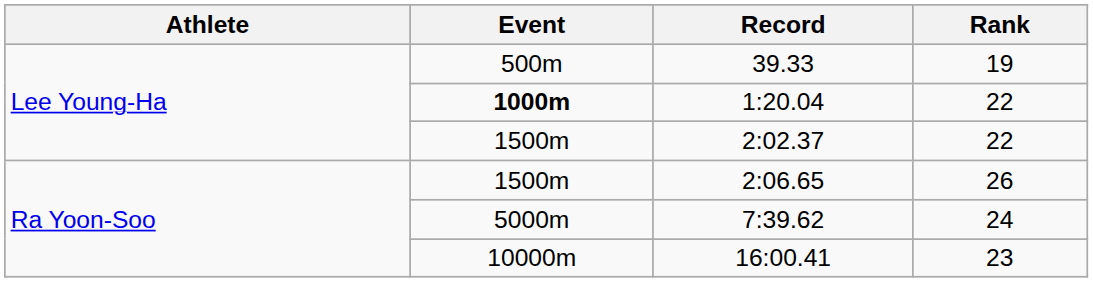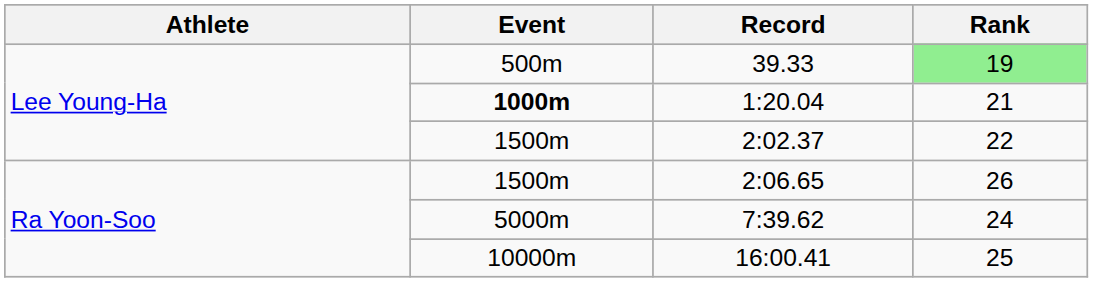 <table class=wikitable style="font-size:90%; text-align:center; width:40%">
 <tr>
 <th>Athlete</th>
 <th>Event</th>
 <th>Record</th>
 <th>Rank</th>
 </tr>
 <tr>
 <td rowspan=3 align=left><a href='#'>Lee Young-Ha</a></td>
 <td>500m</td>
 <td>39.33</td>
-<td>19</td>
+<td style="background: lightgreen;">19</td>
 </tr>
 <tr>
 <td><strong>1000m</strong></td>
 <td>1:20.04</td>
-<td>22</td>
+<td>21</td>
 </tr>
 <tr>
 <td>1500m</td>
 <td>2:02.37</td>
 <td>22</td>
 </tr>
 <tr>
 <td rowspan=3 align=left><a href='#'>Ra Yoon-Soo</a></td>
 <td>1500m</td>
 <td>2:06.65</td>
 <td>26</td>
 </tr>
 <tr>
 <td>5000m</td>
 <td>7:39.62</td>
 <td>24</td>
 </tr>
 <tr>
 <td>10000m</td>
 <td>16:00.41</td>
-<td>23</td>
+<td>25</td>
 </tr>
 </table>
